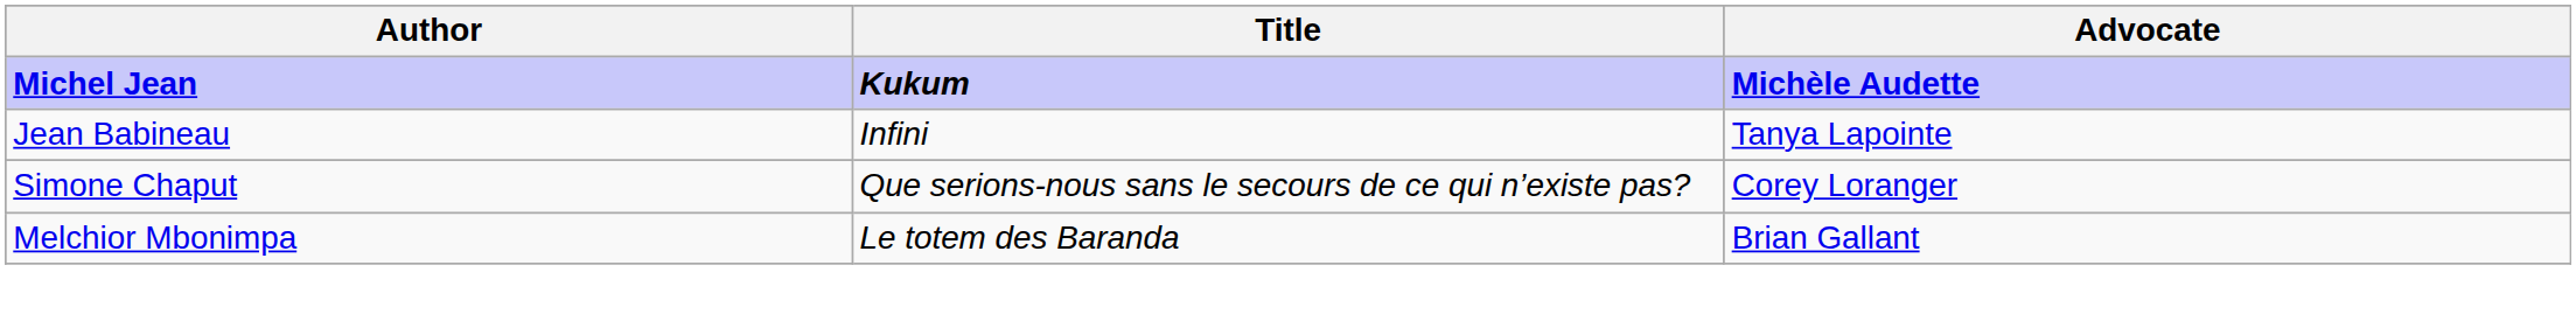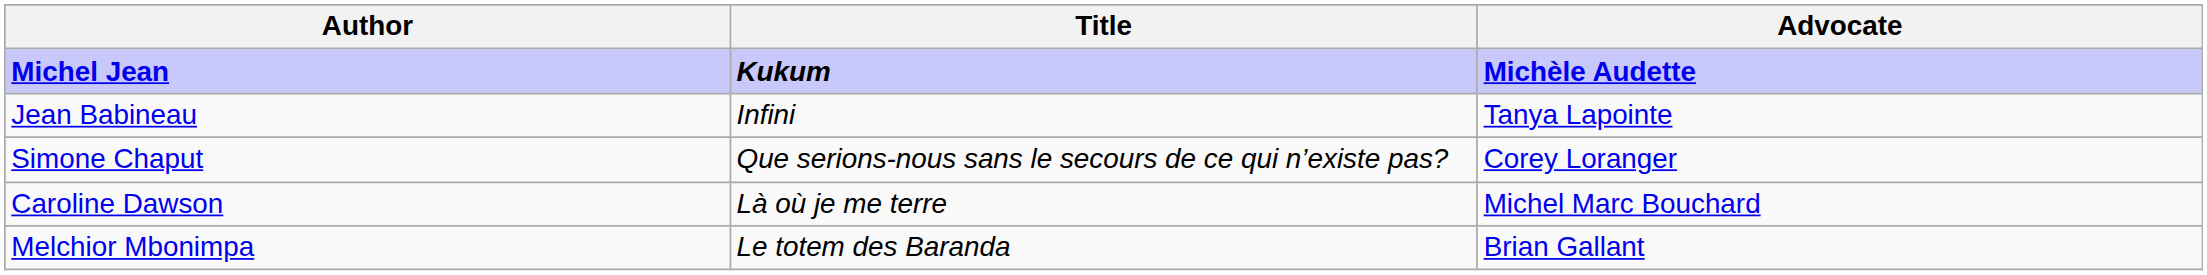 <table class="wikitable" style="width:100%;">
 <tr>
 <th width=33%>Author</th>
 <th width=34%>Title</th>
 <th width=34%>Advocate</th>
 </tr>
 <tr>
 <td style="background:#C8C8FA"><strong><a href='#'>Michel Jean</a></strong></td>
 <td style="background:#C8C8FA"><strong><em>Kukum</em></strong></td>
 <td style="background:#C8C8FA"><strong><a href='#'>Michèle Audette</a></strong></td>
 </tr>
 <tr>
 <td><a href='#'>Jean Babineau</a></td>
 <td><em>Infini</em></td>
 <td><a href='#'>Tanya Lapointe</a></td>
 </tr>
 <tr>
 <td><a href='#'>Simone Chaput</a></td>
 <td><em>Que serions-nous sans le secours de ce qui n’existe pas?</em></td>
 <td><a href='#'>Corey Loranger</a></td>
 </tr>
 <tr>
+<td><a href='#'>Caroline Dawson</a></td>
+<td><em>Là où je me terre</em></td>
+<td><a href='#'>Michel Marc Bouchard</a></td>
+</tr>
+<tr>
 <td><a href='#'>Melchior Mbonimpa</a></td>
 <td><em>Le totem des Baranda</em></td>
 <td><a href='#'>Brian Gallant</a></td>
 </tr>
 </table>
